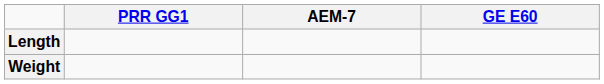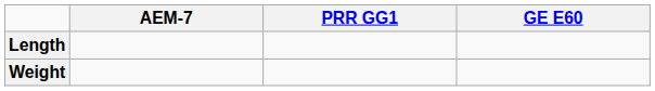 <table class="wikitable sortable" style="text-align:center;">
 <tr>
 <td> </td>
+<th style="width:30%;">AEM-7</th>
 <th style="width:30%;"><a href='#'>PRR GG1</a></th>
-<th style="width:30%;">AEM-7</th>
 <th style="width:30%;"><a href='#'>GE E60</a></th>
 </tr>
 <tr>
 <th>Length</th>
 <td></td>
 <td></td>
 <td></td>
 </tr>
 <tr>
 <th>Weight</th>
 <td></td>
 <td></td>
 <td></td>
 </tr>
 </table>
